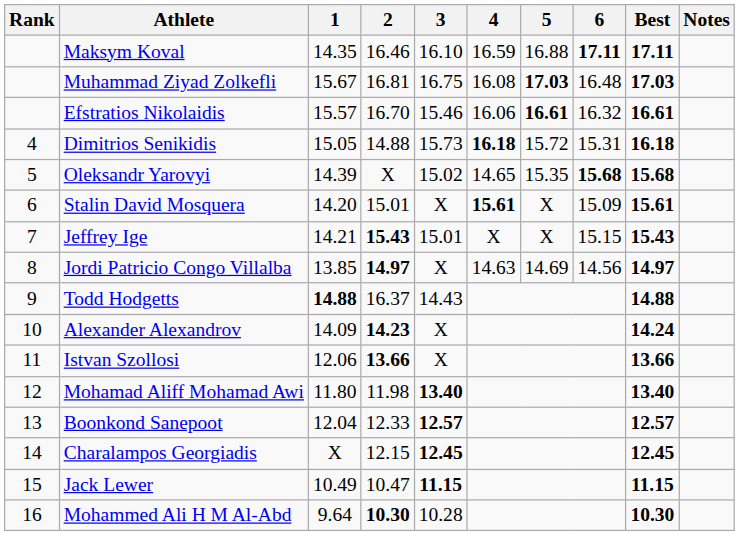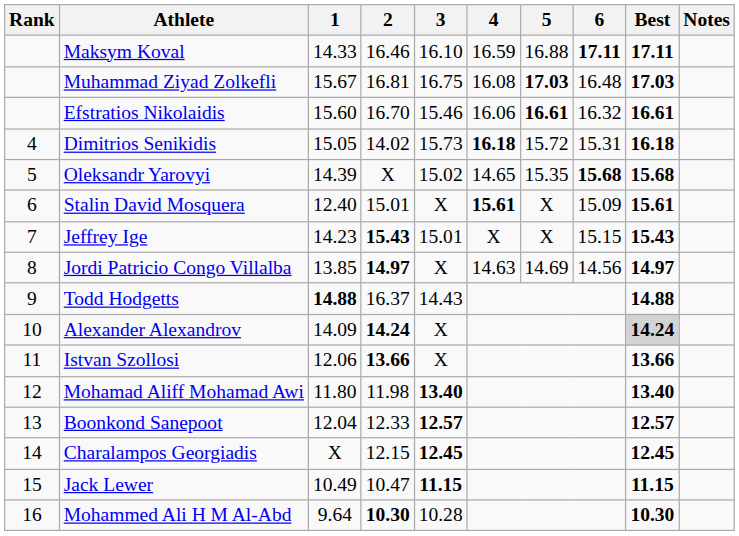 <table class="wikitable sortable" style="text-align:center">
 <tr>
 <th>Rank</th>
 <th>Athlete</th>
 <th>1</th>
 <th>2</th>
 <th>3</th>
 <th>4</th>
 <th>5</th>
 <th>6</th>
 <th>Best</th>
 <th>Notes</th>
 </tr>
 <tr>
 <td></td>
 <td style="text-align:left"><a href='#'>Maksym Koval</a><br></td>
-<td>14.35</td>
+<td>14.33</td>
 <td>16.46</td>
 <td>16.10</td>
 <td>16.59</td>
 <td>16.88</td>
 <td><strong>17.11</strong></td>
 <td><strong>17.11</strong></td>
 <td></td>
 </tr>
 <tr>
 <td></td>
 <td style="text-align:left"><a href='#'>Muhammad Ziyad Zolkefli</a><br></td>
 <td>15.67</td>
 <td>16.81</td>
 <td>16.75</td>
 <td>16.08</td>
 <td><strong>17.03</strong></td>
 <td>16.48</td>
 <td><strong>17.03</strong></td>
 <td></td>
 </tr>
 <tr>
 <td></td>
 <td style="text-align:left"><a href='#'>Efstratios Nikolaidis</a><br></td>
-<td>15.57</td>
+<td>15.60</td>
 <td>16.70</td>
 <td>15.46</td>
 <td>16.06</td>
 <td><strong>16.61</strong></td>
 <td>16.32</td>
 <td><strong>16.61</strong></td>
 <td></td>
 </tr>
 <tr>
 <td>4</td>
 <td style="text-align:left"><a href='#'>Dimitrios Senikidis</a><br></td>
 <td>15.05</td>
-<td>14.88</td>
+<td>14.02</td>
 <td>15.73</td>
 <td><strong>16.18</strong></td>
 <td>15.72</td>
 <td>15.31</td>
 <td><strong>16.18</strong></td>
 <td></td>
 </tr>
 <tr>
 <td>5</td>
 <td style="text-align:left"><a href='#'>Oleksandr Yarovyi</a><br></td>
 <td>14.39</td>
 <td>X</td>
 <td>15.02</td>
 <td>14.65</td>
 <td>15.35</td>
 <td><strong>15.68</strong></td>
 <td><strong>15.68</strong></td>
 <td></td>
 </tr>
 <tr>
 <td>6</td>
 <td style="text-align:left"><a href='#'>Stalin David Mosquera</a><br></td>
-<td>14.20</td>
+<td>12.40</td>
 <td>15.01</td>
 <td>X</td>
 <td><strong>15.61</strong></td>
 <td>X</td>
 <td>15.09</td>
 <td><strong>15.61</strong></td>
 <td></td>
 </tr>
 <tr>
 <td>7</td>
 <td style="text-align:left"><a href='#'>Jeffrey Ige</a><br></td>
-<td>14.21</td>
+<td>14.23</td>
 <td><strong>15.43</strong></td>
 <td>15.01</td>
 <td>X</td>
 <td>X</td>
 <td>15.15</td>
 <td><strong>15.43</strong></td>
 <td></td>
 </tr>
 <tr>
 <td>8</td>
 <td style="text-align:left"><a href='#'>Jordi Patricio Congo Villalba</a><br></td>
 <td>13.85</td>
 <td><strong>14.97</strong></td>
 <td>X</td>
 <td>14.63</td>
 <td>14.69</td>
 <td>14.56</td>
 <td><strong>14.97</strong></td>
 <td></td>
 </tr>
 <tr>
 <td>9</td>
 <td style="text-align:left"><a href='#'>Todd Hodgetts</a><br></td>
 <td><strong>14.88</strong></td>
 <td>16.37</td>
 <td>14.43</td>
 <td colspan=3></td>
 <td><strong>14.88</strong></td>
 <td></td>
 </tr>
 <tr>
 <td>10</td>
 <td style="text-align:left"><a href='#'>Alexander Alexandrov</a><br></td>
 <td>14.09</td>
-<td><strong>14.23</strong></td>
+<td><strong>14.24</strong></td>
 <td>X</td>
 <td colspan=3></td>
-<td><strong>14.24</strong></td>
+<td style="background: lightgrey;"><strong>14.24</strong></td>
 <td></td>
 </tr>
 <tr>
 <td>11</td>
 <td style="text-align:left"><a href='#'>Istvan Szollosi</a><br></td>
 <td>12.06</td>
 <td><strong>13.66</strong></td>
 <td>X</td>
 <td colspan=3></td>
 <td><strong>13.66</strong></td>
 <td></td>
 </tr>
 <tr>
 <td>12</td>
 <td style="text-align:left"><a href='#'>Mohamad Aliff Mohamad Awi</a><br></td>
 <td>11.80</td>
 <td>11.98</td>
 <td><strong>13.40</strong></td>
 <td colspan=3></td>
 <td><strong>13.40</strong></td>
 <td></td>
 </tr>
 <tr>
 <td>13</td>
 <td style="text-align:left"><a href='#'>Boonkond Sanepoot</a><br></td>
 <td>12.04</td>
 <td>12.33</td>
 <td><strong>12.57</strong></td>
 <td colspan=3></td>
 <td><strong>12.57</strong></td>
 <td></td>
 </tr>
 <tr>
 <td>14</td>
 <td style="text-align:left"><a href='#'>Charalampos Georgiadis</a><br></td>
 <td>X</td>
 <td>12.15</td>
 <td><strong>12.45</strong></td>
 <td colspan=3></td>
 <td><strong>12.45</strong></td>
 <td></td>
 </tr>
 <tr>
 <td>15</td>
 <td style="text-align:left"><a href='#'>Jack Lewer</a><br></td>
 <td>10.49</td>
 <td>10.47</td>
 <td><strong>11.15</strong></td>
 <td colspan=3></td>
 <td><strong>11.15</strong></td>
 <td></td>
 </tr>
 <tr>
 <td>16</td>
 <td style="text-align:left"><a href='#'>Mohammed Ali H M Al-Abd</a><br></td>
 <td>9.64</td>
 <td><strong>10.30</strong></td>
 <td>10.28</td>
 <td colspan=3></td>
 <td><strong>10.30</strong></td>
 <td></td>
 </tr>
 </table>
